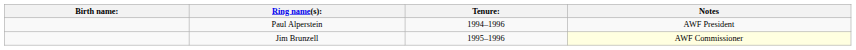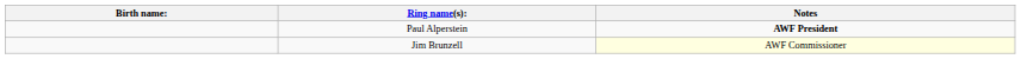 <table class="sortable wikitable" style="font-size:85%; text-align:center; width:70%;">
 <tr>
 <th>Birth name:</th>
 <th><a href='#'>Ring name</a>(s):</th>
-<th>Tenure:</th>
 <th>Notes</th>
 </tr>
 <tr>
 <td></td>
 <td>Paul Alperstein</td>
-<td sort>1994–1996</td>
-<td>AWF President</td>
+<td><strong>AWF President</strong></td>
 </tr>
 <tr>
 <td></td>
 <td>Jim Brunzell</td>
-<td sort>1995–1996</td>
 <td style="background: lightyellow;">AWF Commissioner</td>
 </tr>
 </table>
